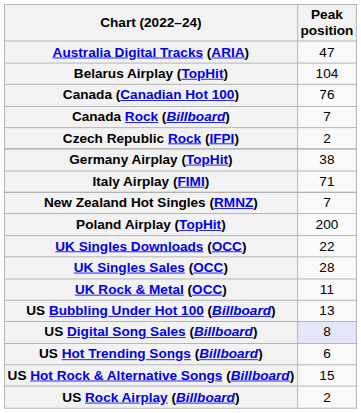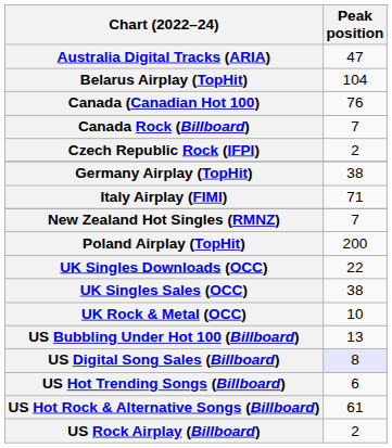 <table class="wikitable sortable plainrowheaders" style="text-align:center">
 <tr>
 <th scope="col">Chart (2022–24)</th>
 <th scope="col">Peak<br>position</th>
 </tr>
 <tr>
 <th scope="row"><a href='#'>Australia Digital Tracks</a> (<a href='#'>ARIA</a>)</th>
 <td>47</td>
 </tr>
 <tr>
 <th scope="row">Belarus Airplay (<a href='#'>TopHit</a>)</th>
 <td>104</td>
 </tr>
 <tr>
 <th scope="row">Canada (<a href='#'>Canadian Hot 100</a>)</th>
 <td>76</td>
 </tr>
 <tr>
 <th scope="row">Canada <a href='#'>Rock</a> (<em><a href='#'>Billboard</a></em>)</th>
 <td>7</td>
 </tr>
 <tr>
 <th scope="row">Czech Republic <a href='#'>Rock</a> (<a href='#'>IFPI</a>)</th>
 <td>2</td>
 </tr>
 <tr>
 </tr>
 <tr>
 <th scope="row">Germany Airplay (<a href='#'>TopHit</a>)</th>
 <td>38</td>
 </tr>
 <tr>
 <th scope="row">Italy Airplay (<a href='#'>FIMI</a>)</th>
 <td>71</td>
 </tr>
 <tr>
 </tr>
 <tr>
 <th scope="row">New Zealand Hot Singles (<a href='#'>RMNZ</a>)</th>
 <td>7</td>
 </tr>
 <tr>
 <th scope="row">Poland Airplay (<a href='#'>TopHit</a>)</th>
 <td>200</td>
 </tr>
 <tr>
 <th scope="row"><a href='#'>UK Singles Downloads</a> (<a href='#'>OCC</a>)</th>
 <td>22</td>
 </tr>
 <tr>
 <th scope="row"><a href='#'>UK Singles Sales</a> (<a href='#'>OCC</a>)</th>
-<td>28</td>
+<td>38</td>
 </tr>
 <tr>
 <th scope="row"><a href='#'>UK Rock & Metal</a> (<a href='#'>OCC</a>)</th>
-<td>11</td>
+<td>10</td>
 </tr>
 <tr>
 <th scope="row">US <a href='#'>Bubbling Under Hot 100</a> (<em><a href='#'>Billboard</a></em>)</th>
 <td>13</td>
 </tr>
 <tr>
 <th scope="row">US <a href='#'>Digital Song Sales</a> (<em><a href='#'>Billboard</a></em>)</th>
 <td style="background: lavender;">8</td>
 </tr>
 <tr>
 <th scope="row">US <a href='#'>Hot Trending Songs</a> (<em><a href='#'>Billboard</a></em>)</th>
 <td>6</td>
 </tr>
 <tr>
 <th scope="row">US <a href='#'>Hot Rock & Alternative Songs</a> (<em><a href='#'>Billboard</a></em>)</th>
-<td>15</td>
+<td>61</td>
 </tr>
 <tr>
 <th scope="row">US <a href='#'>Rock Airplay</a> (<em><a href='#'>Billboard</a></em>)</th>
 <td>2</td>
 </tr>
 </table>
